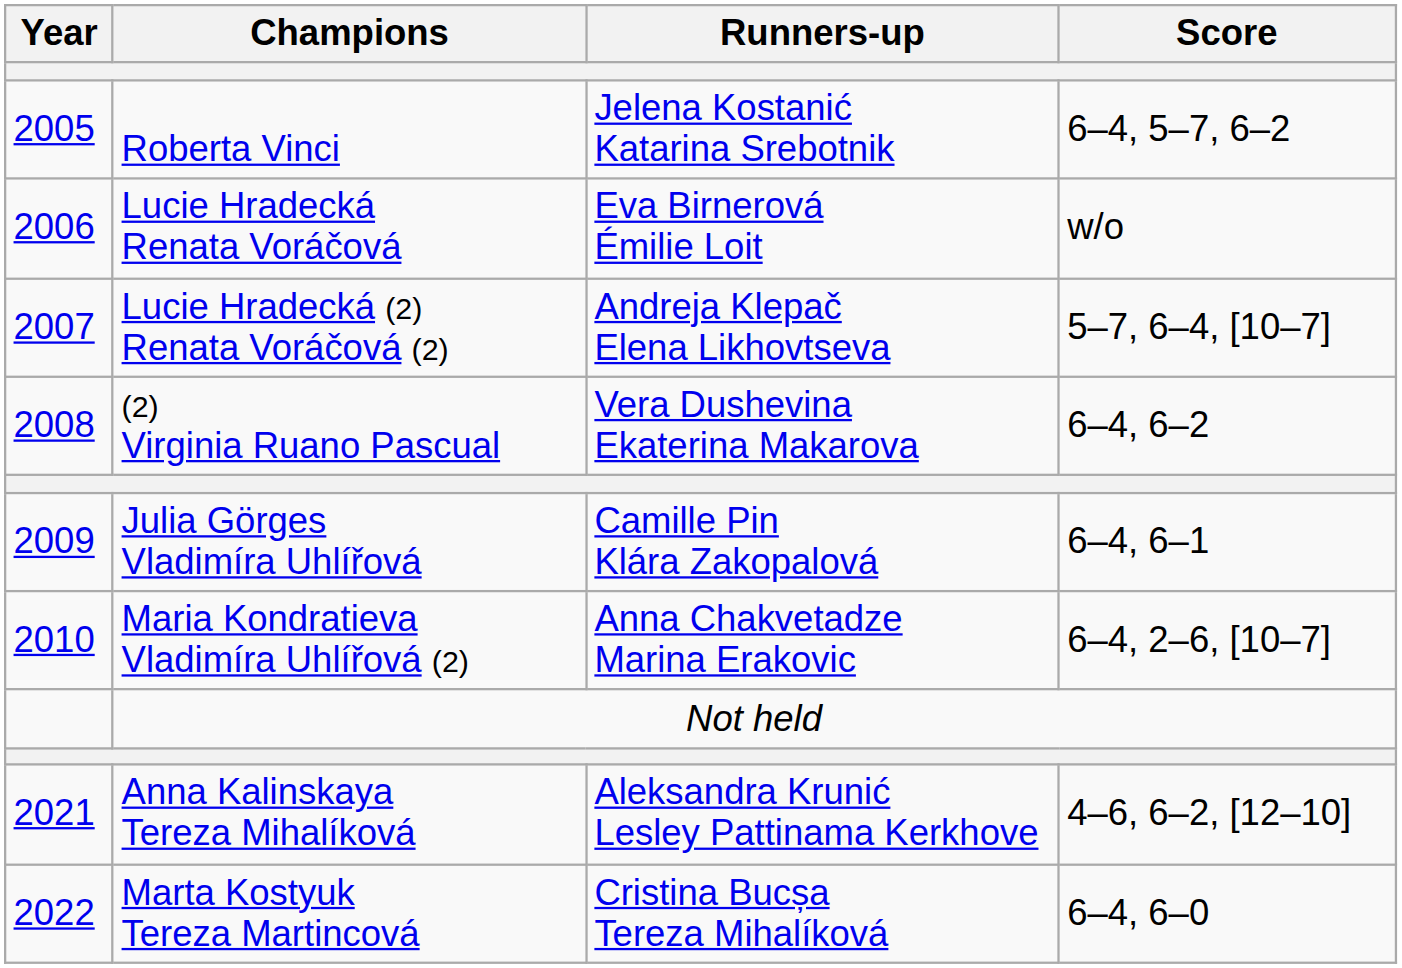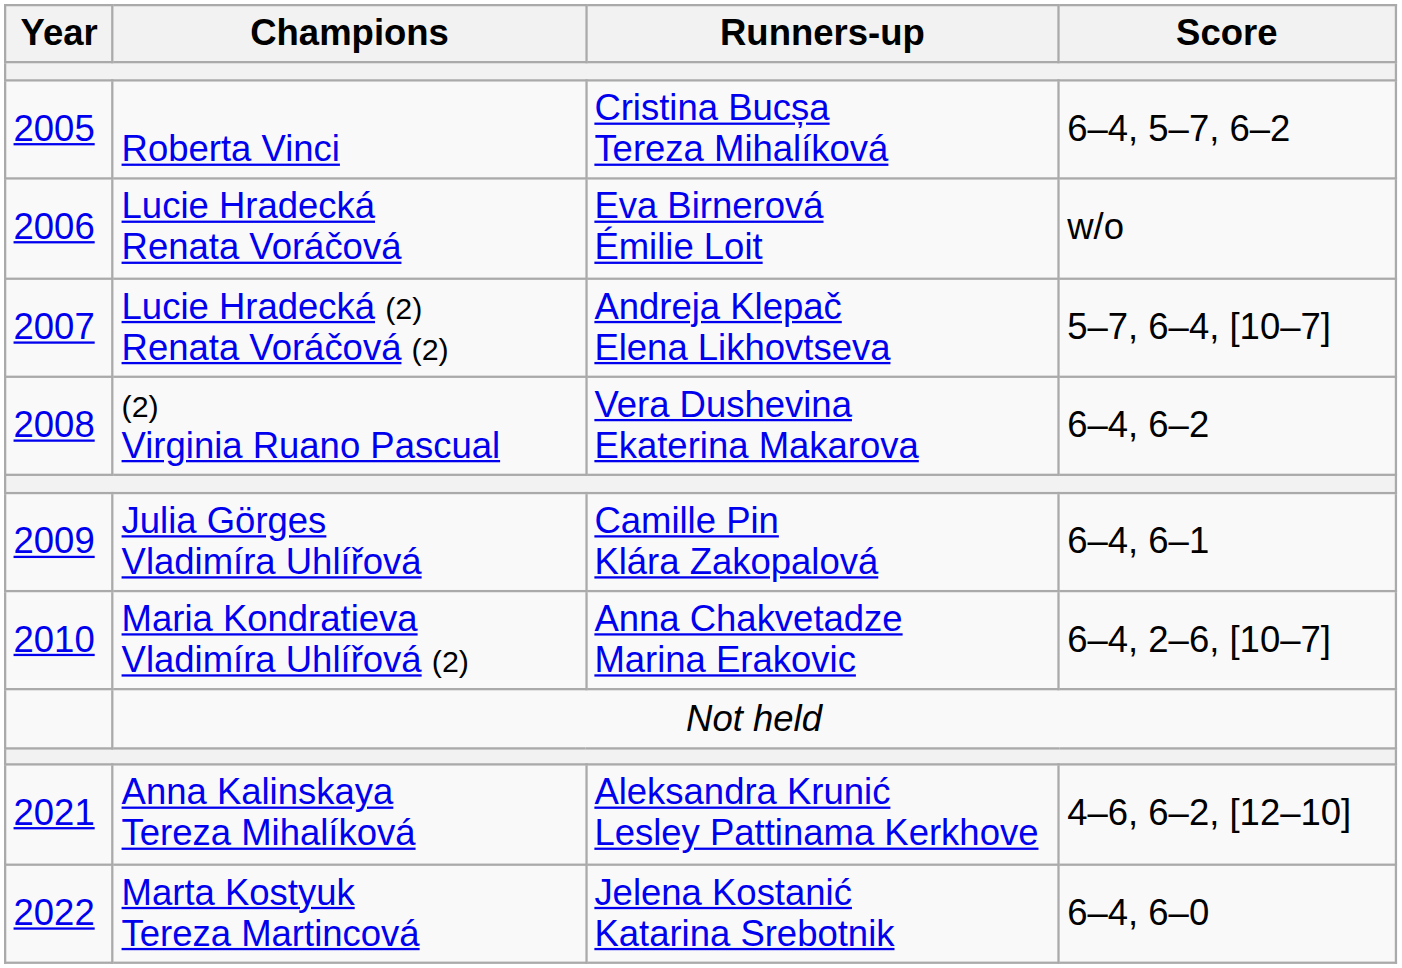 <table class="wikitable">
 <tr>
 <th style="width:40px">Year</th>
 <th style="width:200px">Champions</th>
 <th style="width:200px">Runners-up</th>
 <th style="width:140px" class="unsortable">Score</th>
 </tr>
 <tr>
 <th colspan="4"></th>
 </tr>
 <tr>
 <td><a href='#'>2005</a></td>
 <td> <br>  <a href='#'>Roberta Vinci</a></td>
-<td> <a href='#'>Jelena Kostanić</a> <br> <a href='#'>Katarina Srebotnik</a></td>
+<td> <a href='#'>Cristina Bucșa</a> <br>  <a href='#'>Tereza Mihalíková</a></td>
 <td>6–4, 5–7, 6–2</td>
 </tr>
 <tr>
 <td><a href='#'>2006</a></td>
 <td> <a href='#'>Lucie Hradecká</a> <br>  <a href='#'>Renata Voráčová</a></td>
 <td> <a href='#'>Eva Birnerová</a> <br> <a href='#'>Émilie Loit</a></td>
 <td>w/o</td>
 </tr>
 <tr>
 <td><a href='#'>2007</a></td>
 <td> <a href='#'>Lucie Hradecká</a> <small>(2)</small><br>  <a href='#'>Renata Voráčová</a> <small>(2)</small></td>
 <td> <a href='#'>Andreja Klepač</a> <br> <a href='#'>Elena Likhovtseva</a></td>
 <td>5–7, 6–4, [10–7]</td>
 </tr>
 <tr>
 <td><a href='#'>2008</a></td>
 <td><small>(2)</small><br>  <a href='#'>Virginia Ruano Pascual</a></td>
 <td> <a href='#'>Vera Dushevina</a> <br>  <a href='#'>Ekaterina Makarova</a></td>
 <td>6–4, 6–2</td>
 </tr>
 <tr>
 <th colspan="4"></th>
 </tr>
 <tr>
 <td><a href='#'>2009</a></td>
 <td> <a href='#'>Julia Görges</a> <br>  <a href='#'>Vladimíra Uhlířová</a></td>
 <td> <a href='#'>Camille Pin</a> <br>  <a href='#'>Klára Zakopalová</a></td>
 <td>6–4, 6–1</td>
 </tr>
 <tr>
 <td><a href='#'>2010</a></td>
 <td> <a href='#'>Maria Kondratieva</a> <br>  <a href='#'>Vladimíra Uhlířová</a> <small>(2)</small></td>
 <td> <a href='#'>Anna Chakvetadze</a> <br>  <a href='#'>Marina Erakovic</a></td>
 <td>6–4, 2–6, [10–7]</td>
 </tr>
 <tr>
 <td></td>
 <td colspan=3 align=center><em>Not held</em></td>
 </tr>
 <tr>
 <th colspan="4"></th>
 </tr>
 <tr>
 <td><a href='#'>2021</a></td>
 <td> <a href='#'>Anna Kalinskaya</a> <br>  <a href='#'>Tereza Mihalíková</a></td>
 <td> <a href='#'>Aleksandra Krunić</a> <br>  <a href='#'>Lesley Pattinama Kerkhove</a></td>
 <td>4–6, 6–2, [12–10]</td>
 </tr>
 <tr>
 <td><a href='#'>2022</a></td>
 <td> <a href='#'>Marta Kostyuk</a> <br>  <a href='#'>Tereza Martincová</a></td>
-<td> <a href='#'>Cristina Bucșa</a> <br>  <a href='#'>Tereza Mihalíková</a></td>
+<td> <a href='#'>Jelena Kostanić</a> <br> <a href='#'>Katarina Srebotnik</a></td>
 <td>6–4, 6–0</td>
 </tr>
 </table>
